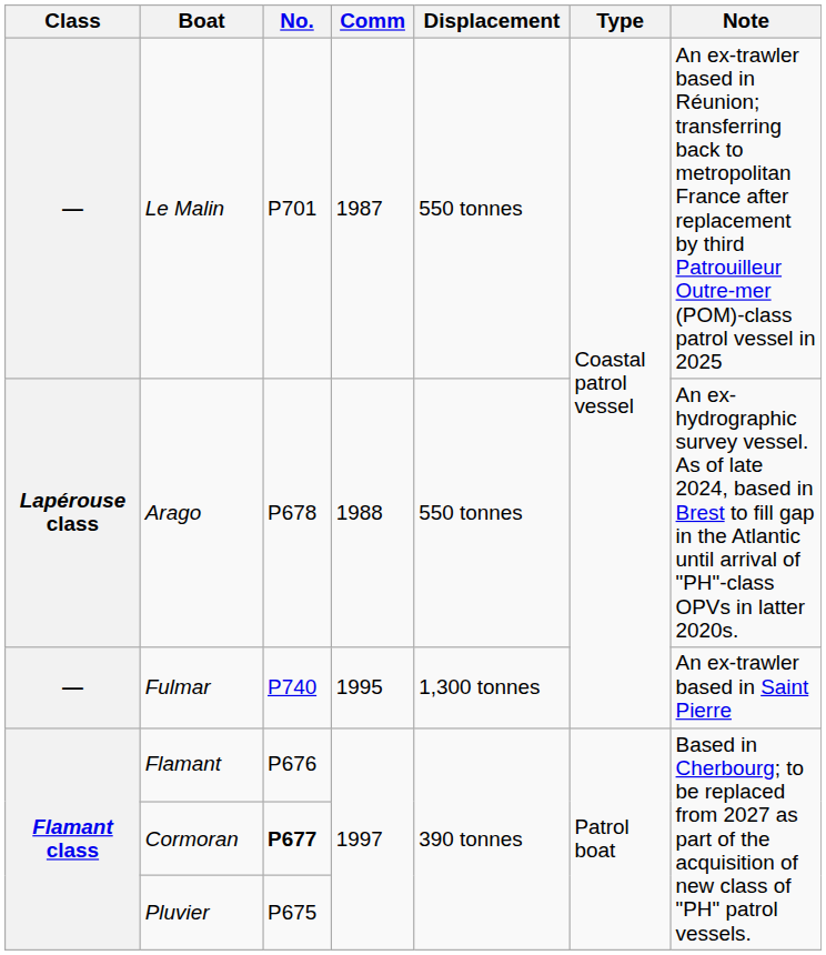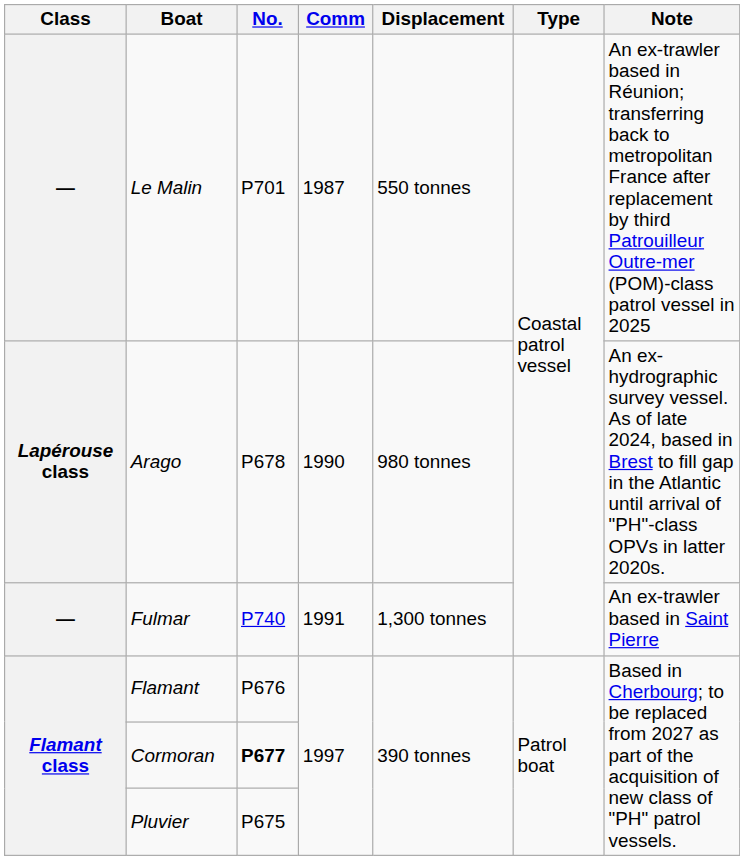 <table class="wikitable" style="margin:auto; width:100%;">
 <tr>
 <th style="text-align:center; width:10%;">Class</th>
 <th style="text-align:center; width:10%;">Boat</th>
 <th style="text-align:center; width:5%;"><a href='#'>No.</a></th>
 <th style="text-align:center; width:4%;"><a href='#'>Comm</a></th>
 <th style="text-align:center; width:5%;">Displacement</th>
 <th style="text-align:center; width:10%;">Type</th>
 <th style="text-align:center; width:10%;">Note</th>
 </tr>
 <tr>
 <th>—</th>
 <td><em>Le Malin</em></td>
 <td>P701</td>
 <td>1987</td>
 <td>550 tonnes</td>
 <td rowspan="3">Coastal patrol vessel</td>
 <td>An ex-trawler based in Réunion; transferring back to metropolitan France after replacement by third <a href='#'>Patrouilleur Outre-mer</a> (POM)-class patrol vessel in 2025</td>
 </tr>
 <tr>
 <th><em>Lapérouse</em> class</th>
 <td><em>Arago</em></td>
 <td>P678</td>
-<td>1988</td>
-<td>550 tonnes</td>
+<td>1990</td>
+<td>980 tonnes</td>
 <td>An ex-hydrographic survey vessel. As of late 2024, based in <a href='#'>Brest</a> to fill gap in the Atlantic until arrival of "PH"-class OPVs in latter 2020s.</td>
 </tr>
 <tr>
 <th>—</th>
 <td><em>Fulmar</em></td>
 <td><a href='#'>P740</a></td>
-<td>1995</td>
+<td>1991</td>
 <td>1,300 tonnes</td>
 <td>An ex-trawler based in <a href='#'>Saint Pierre</a></td>
 </tr>
 <tr>
 <th rowspan="3"><a href='#'><em>Flamant</em> class</a></th>
 <td><em>Flamant</em></td>
 <td>P676</td>
 <td rowspan="3">1997</td>
 <td rowspan="3">390 tonnes</td>
 <td rowspan="3">Patrol boat</td>
 <td rowspan="3">Based in <a href='#'>Cherbourg</a>; to be replaced from 2027 as part of the acquisition of new class of "PH" patrol vessels.</td>
 </tr>
 <tr>
 <td><em>Cormoran</em></td>
 <td><strong>P677</strong></td>
 </tr>
 <tr>
 <td><em>Pluvier</em></td>
 <td>P675</td>
 </tr>
 </table>
